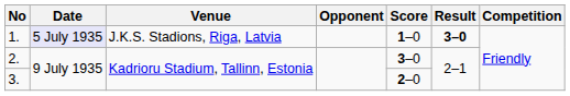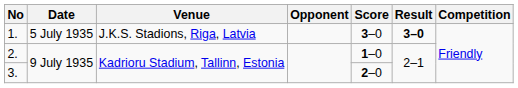 <table class="wikitable" style="font-size:85%;">
 <tr>
 <th>No</th>
 <th>Date</th>
 <th>Venue</th>
 <th>Opponent</th>
 <th>Score</th>
 <th>Result</th>
 <th>Competition</th>
 </tr>
 <tr>
 <td>1.</td>
-<td style="background: lavender;">5 July 1935</td>
+<td>5 July 1935</td>
 <td>J.K.S. Stadions, <a href='#'>Riga</a>, <a href='#'>Latvia</a></td>
 <td></td>
-<td align=center><strong>1</strong>–0</td>
+<td align=center><strong>3</strong>–0</td>
 <td align=center><strong>3–0</strong></td>
 <td rowspan="3"><a href='#'>Friendly</a></td>
 </tr>
 <tr>
 <td>2.</td>
 <td rowspan="2">9 July 1935</td>
 <td rowspan="2"><a href='#'>Kadrioru Stadium</a>, <a href='#'>Tallinn</a>, <a href='#'>Estonia</a></td>
 <td rowspan="2"></td>
-<td align=center><strong>3</strong>–0</td>
+<td align=center><strong>1</strong>–0</td>
 <td align=center rowspan="2">2–1</td>
 </tr>
 <tr>
 <td>3.</td>
 <td align=center><strong>2</strong>–0</td>
 </tr>
 </table>
